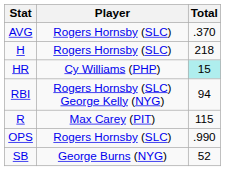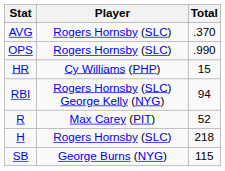 <table class="wikitable" style="text-align:center;">
 <tr>
 <th style="width:15%;">Stat</th>
 <th>Player</th>
 <th style="width:15%;">Total</th>
 </tr>
 <tr>
 <td><a href='#'>AVG</a></td>
 <td><a href='#'>Rogers Hornsby</a> (<a href='#'>SLC</a>)</td>
 <td>.370</td>
 </tr>
 <tr>
-<td><a href='#'>H</a></td>
+<td><a href='#'>OPS</a></td>
 <td><a href='#'>Rogers Hornsby</a> (<a href='#'>SLC</a>)</td>
-<td>218</td>
+<td>.990</td>
 </tr>
 <tr>
 <td><a href='#'>HR</a></td>
 <td><a href='#'>Cy Williams</a> (<a href='#'>PHP</a>)</td>
-<td style="background: paleturquoise;">15</td>
+<td>15</td>
 </tr>
 <tr>
 <td><a href='#'>RBI</a></td>
 <td><a href='#'>Rogers Hornsby</a> (<a href='#'>SLC</a>)<br><a href='#'>George Kelly</a> (<a href='#'>NYG</a>)</td>
 <td>94</td>
 </tr>
 <tr>
 <td><a href='#'>R</a></td>
 <td><a href='#'>Max Carey</a> (<a href='#'>PIT</a>)</td>
-<td>115</td>
+<td>52</td>
 </tr>
 <tr>
-<td><a href='#'>OPS</a></td>
+<td><a href='#'>H</a></td>
 <td><a href='#'>Rogers Hornsby</a> (<a href='#'>SLC</a>)</td>
-<td>.990</td>
+<td>218</td>
 </tr>
 <tr>
 <td><a href='#'>SB</a></td>
 <td><a href='#'>George Burns</a> (<a href='#'>NYG</a>)</td>
-<td>52</td>
+<td>115</td>
 </tr>
 </table>
